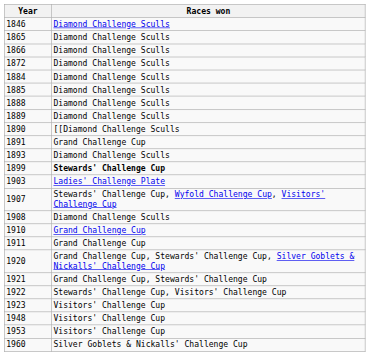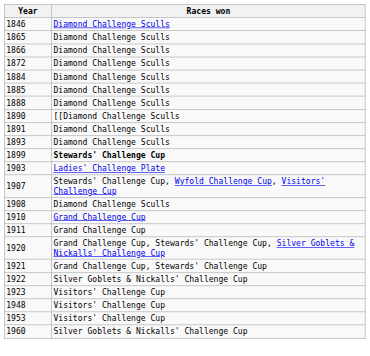 <table class="wikitable">
 <tr>
 <th width=70>Year</th>
 <th width=500>Races won</th>
 </tr>
 <tr>
 <td>1846</td>
 <td><a href='#'>Diamond Challenge Sculls</a></td>
 </tr>
 <tr>
 <td>1865</td>
 <td>Diamond Challenge Sculls</td>
 </tr>
 <tr>
 <td>1866</td>
 <td>Diamond Challenge Sculls</td>
 </tr>
 <tr>
 <td>1872</td>
 <td>Diamond Challenge Sculls</td>
 </tr>
 <tr>
 <td>1884</td>
 <td>Diamond Challenge Sculls</td>
 </tr>
 <tr>
 <td>1885</td>
 <td>Diamond Challenge Sculls</td>
 </tr>
 <tr>
 <td>1888</td>
 <td>Diamond Challenge Sculls</td>
 </tr>
 <tr>
-<td>1889</td>
-<td>Diamond Challenge Sculls</td>
-</tr>
-<tr>
 <td>1890</td>
 <td>[[Diamond Challenge Sculls</td>
 </tr>
 <tr>
 <td>1891</td>
-<td>Grand Challenge Cup</td>
+<td>Diamond Challenge Sculls</td>
 </tr>
 <tr>
 <td>1893</td>
 <td>Diamond Challenge Sculls</td>
 </tr>
 <tr>
 <td>1899</td>
 <td><strong>Stewards' Challenge Cup</strong></td>
 </tr>
 <tr>
 <td>1903</td>
 <td><a href='#'>Ladies' Challenge Plate</a></td>
 </tr>
 <tr>
 <td>1907</td>
 <td>Stewards' Challenge Cup, <a href='#'>Wyfold Challenge Cup</a>, <a href='#'>Visitors' Challenge Cup</a></td>
 </tr>
 <tr>
 <td>1908</td>
 <td>Diamond Challenge Sculls</td>
 </tr>
 <tr>
 <td>1910</td>
 <td><a href='#'>Grand Challenge Cup</a></td>
 </tr>
 <tr>
 <td>1911</td>
 <td>Grand Challenge Cup</td>
 </tr>
 <tr>
 <td>1920</td>
 <td>Grand Challenge Cup, Stewards' Challenge Cup, <a href='#'>Silver Goblets & Nickalls' Challenge Cup</a></td>
 </tr>
 <tr>
 <td>1921</td>
 <td>Grand Challenge Cup, Stewards' Challenge Cup</td>
 </tr>
 <tr>
 <td>1922</td>
-<td>Stewards' Challenge Cup, Visitors' Challenge Cup</td>
+<td>Silver Goblets & Nickalls' Challenge Cup</td>
 </tr>
 <tr>
 <td>1923</td>
 <td>Visitors' Challenge Cup</td>
 </tr>
 <tr>
 <td>1948</td>
 <td>Visitors' Challenge Cup</td>
 </tr>
 <tr>
 <td>1953</td>
 <td>Visitors' Challenge Cup</td>
 </tr>
 <tr>
 <td>1960</td>
 <td>Silver Goblets & Nickalls' Challenge Cup</td>
 </tr>
 </table>
